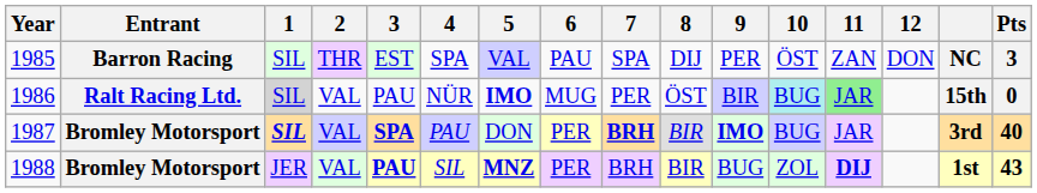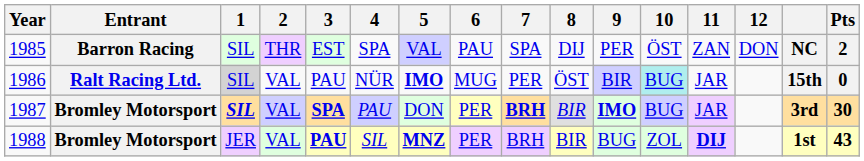 <table class="wikitable" style="text-align:center; font-size:85%">
 <tr>
 <th>Year</th>
 <th>Entrant</th>
 <th>1</th>
 <th>2</th>
 <th>3</th>
 <th>4</th>
 <th>5</th>
 <th>6</th>
 <th>7</th>
 <th>8</th>
 <th>9</th>
 <th>10</th>
 <th>11</th>
 <th>12</th>
 <th></th>
 <th>Pts</th>
 </tr>
 <tr>
 <td><a href='#'>1985</a></td>
 <th nowrap>Barron Racing</th>
 <td style="background:#dfffdf;"><a href='#'>SIL</a><br></td>
 <td style="background:#EFCFFF;"><a href='#'>THR</a><br></td>
 <td style="background:#dfffdf;"><a href='#'>EST</a><br></td>
 <td><a href='#'>SPA</a></td>
 <td style="background:#CFCFFF;"><a href='#'>VAL</a><br></td>
 <td><a href='#'>PAU</a></td>
 <td><a href='#'>SPA</a></td>
 <td><a href='#'>DIJ</a></td>
 <td><a href='#'>PER</a></td>
 <td><a href='#'>ÖST</a></td>
 <td><a href='#'>ZAN</a></td>
 <td><a href='#'>DON</a></td>
 <th>NC</th>
-<th>3</th>
+<th>2</th>
 </tr>
 <tr>
 <td><a href='#'>1986</a></td>
 <th nowrap><a href='#'>Ralt Racing Ltd.</a></th>
 <td style="background: lightgrey;"><a href='#'>SIL</a></td>
 <td><a href='#'>VAL</a></td>
 <td><a href='#'>PAU</a></td>
 <td><a href='#'>NÜR</a></td>
 <td><strong><a href='#'>IMO</a></strong></td>
 <td><a href='#'>MUG</a></td>
 <td><a href='#'>PER</a></td>
 <td><a href='#'>ÖST</a></td>
 <td style="background:#CFCFFF;"><a href='#'>BIR</a><br></td>
 <td style="background: paleturquoise;"><a href='#'>BUG</a></td>
-<td style="background: lightgreen;"><a href='#'>JAR</a></td>
+<td><a href='#'>JAR</a></td>
 <td></td>
 <th>15th</th>
 <th>0</th>
 </tr>
 <tr>
 <td><a href='#'>1987</a></td>
 <th nowrap>Bromley Motorsport</th>
 <td style="background:#FFDF9F;"><strong><em><a href='#'>SIL</a></em></strong><br></td>
 <td style="background:#CFCFFF;"><a href='#'>VAL</a><br></td>
 <td style="background:#FFDF9F;"><strong><a href='#'>SPA</a></strong><br></td>
 <td style="background:#CFCFFF;"><em><a href='#'>PAU</a></em><br></td>
 <td style="background:#dfffdf;"><a href='#'>DON</a><br></td>
 <td style="background:#FFFFBF;"><a href='#'>PER</a><br></td>
 <td style="background:#FFDF9F;"><strong><a href='#'>BRH</a></strong><br></td>
 <td style="background:#DFDFDF;"><em><a href='#'>BIR</a></em><br></td>
 <td style="background:#dfffdf;"><strong><a href='#'>IMO</a></strong><br></td>
 <td style="background:#CFCFFF;"><a href='#'>BUG</a><br></td>
 <td style="background:#EFCFFF;"><a href='#'>JAR</a><br></td>
 <td></td>
 <td style="background:#FFDF9F;"><strong>3rd</strong></td>
-<td style="background:#FFDF9F;"><strong>40</strong></td>
+<td style="background:#FFDF9F;"><strong>30</strong></td>
 </tr>
 <tr>
 <td><a href='#'>1988</a></td>
 <th nowrap>Bromley Motorsport</th>
 <td style="background:#EFCFFF;"><a href='#'>JER</a><br></td>
 <td style="background:#dfffdf;"><a href='#'>VAL</a><br></td>
 <td style="background:#FFFFBF;"><strong><a href='#'>PAU</a></strong><br></td>
 <td style="background:#FFFFBF;"><em><a href='#'>SIL</a></em><br></td>
 <td style="background:#FFFFBF;"><strong><a href='#'>MNZ</a></strong><br></td>
 <td style="background:#EFCFFF;"><a href='#'>PER</a><br></td>
 <td style="background:#EFCFFF;"><a href='#'>BRH</a><br></td>
 <td style="background:#FFFFBF;"><a href='#'>BIR</a><br></td>
 <td style="background:#dfffdf;"><a href='#'>BUG</a><br></td>
 <td style="background:#dfffdf;"><a href='#'>ZOL</a><br></td>
 <td style="background:#EFCFFF;"><strong><a href='#'>DIJ</a></strong><br></td>
 <td></td>
 <td style="background:#FFFFBF;"><strong>1st</strong></td>
 <td style="background:#FFFFBF;"><strong>43</strong></td>
 </tr>
 </table>
